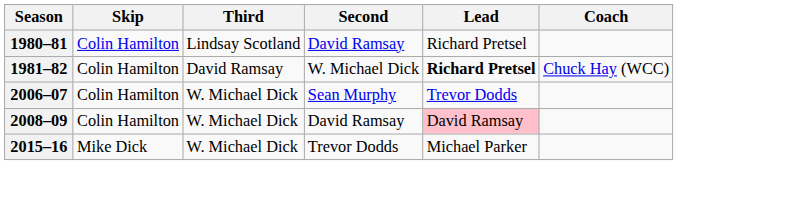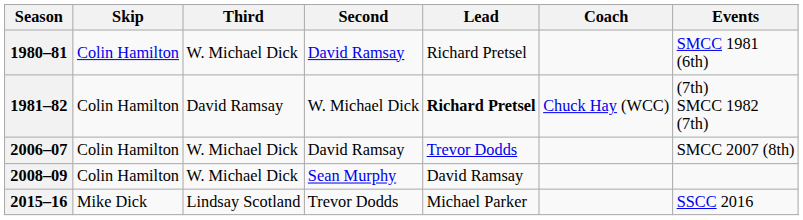 <table class="wikitable">
 <tr>
 <th scope="col" width=60>Season</th>
 <th scope="col">Skip</th>
 <th scope="col">Third</th>
 <th scope="col">Second</th>
 <th scope="col">Lead</th>
 <th scope="col">Coach</th>
+<th scope="col">Events</th>
 </tr>
 <tr>
 <th scope="row">1980–81</th>
 <td><a href='#'>Colin Hamilton</a></td>
-<td>Lindsay Scotland</td>
+<td>W. Michael Dick</td>
 <td><a href='#'>David Ramsay</a></td>
 <td>Richard Pretsel</td>
 <td></td>
+<td><a href='#'>SMCC</a> 1981 <br> (6th)</td>
 </tr>
 <tr>
 <th scope="row">1981–82</th>
 <td>Colin Hamilton</td>
 <td>David Ramsay</td>
 <td>W. Michael Dick</td>
 <td><strong>Richard Pretsel</strong></td>
 <td><a href='#'>Chuck Hay</a> (WCC)</td>
+<td> (7th)<br>SMCC 1982 <br> (7th)</td>
 </tr>
 <tr>
 <th scope="row">2006–07</th>
 <td>Colin Hamilton</td>
 <td>W. Michael Dick</td>
-<td><a href='#'>Sean Murphy</a></td>
+<td>David Ramsay</td>
 <td><a href='#'>Trevor Dodds</a></td>
 <td></td>
+<td>SMCC 2007 (8th)</td>
 </tr>
 <tr>
 <th scope="row">2008–09</th>
 <td>Colin Hamilton</td>
 <td>W. Michael Dick</td>
+<td><a href='#'>Sean Murphy</a></td>
 <td>David Ramsay</td>
-<td style="background: pink;">David Ramsay</td>
+<td></td>
 <td></td>
 </tr>
 <tr>
 <th scope="row">2015–16</th>
 <td>Mike Dick</td>
-<td>W. Michael Dick</td>
+<td>Lindsay Scotland</td>
 <td>Trevor Dodds</td>
 <td>Michael Parker</td>
 <td></td>
+<td><a href='#'>SSCC</a> 2016 </td>
 </tr>
 </table>
